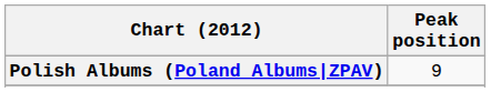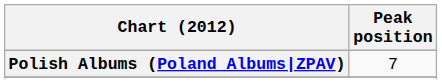 <table class="wikitable sortable plainrowheaders" style="text-align:center">
 <tr>
 <th scope="col">Chart (2012)</th>
 <th scope="col">Peak<br>position</th>
 </tr>
 <tr>
 </tr>
 <tr>
 </tr>
 <tr>
 </tr>
 <tr>
 </tr>
 <tr>
 </tr>
 <tr>
 </tr>
 <tr>
 </tr>
 <tr>
 </tr>
 <tr>
 </tr>
 <tr>
 </tr>
 <tr>
 </tr>
 <tr>
 </tr>
 <tr>
 </tr>
 <tr>
 </tr>
 <tr>
 <th scope="row">Polish Albums (<a href='#'>Poland Albums|ZPAV</a>)</th>
-<td>9</td>
+<td>7</td>
 </tr>
 <tr>
 </tr>
 <tr>
 </tr>
 <tr>
 </tr>
 <tr>
 </tr>
 <tr>
 </tr>
 <tr>
 </tr>
 <tr>
 </tr>
 <tr>
 </tr>
 </table>
